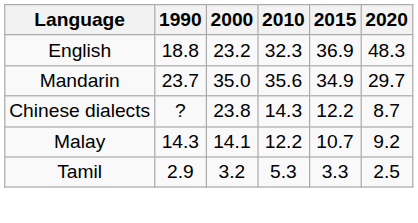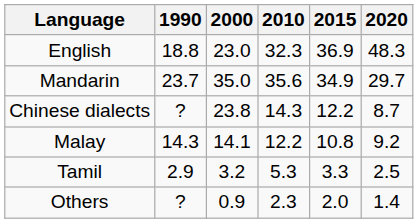 <table class="wikitable" style="margin:1em; text-align:center;">
 <tr>
 <th>Language</th>
 <th>1990</th>
 <th>2000</th>
 <th>2010</th>
 <th>2015</th>
 <th>2020</th>
 </tr>
 <tr>
 <td>English</td>
 <td>18.8</td>
-<td>23.2</td>
+<td>23.0</td>
 <td>32.3</td>
 <td>36.9</td>
 <td>48.3</td>
 </tr>
 <tr>
 <td>Mandarin</td>
 <td>23.7</td>
 <td>35.0</td>
 <td>35.6</td>
 <td>34.9</td>
 <td>29.7</td>
 </tr>
 <tr>
 <td>Chinese dialects</td>
 <td>?</td>
 <td>23.8</td>
 <td>14.3</td>
 <td>12.2</td>
 <td>8.7</td>
 </tr>
 <tr>
 <td>Malay</td>
 <td>14.3</td>
 <td>14.1</td>
 <td>12.2</td>
-<td>10.7</td>
+<td>10.8</td>
 <td>9.2</td>
 </tr>
 <tr>
 <td>Tamil</td>
 <td>2.9</td>
 <td>3.2</td>
 <td>5.3</td>
 <td>3.3</td>
 <td>2.5</td>
 </tr>
+<tr>
+<td>Others</td>
+<td>?</td>
+<td>0.9</td>
+<td>2.3</td>
+<td>2.0</td>
+<td>1.4</td>
+</tr>
 </table>
